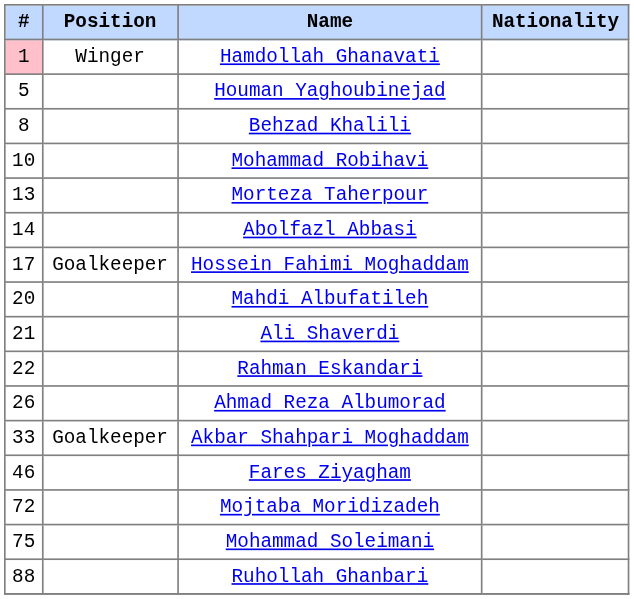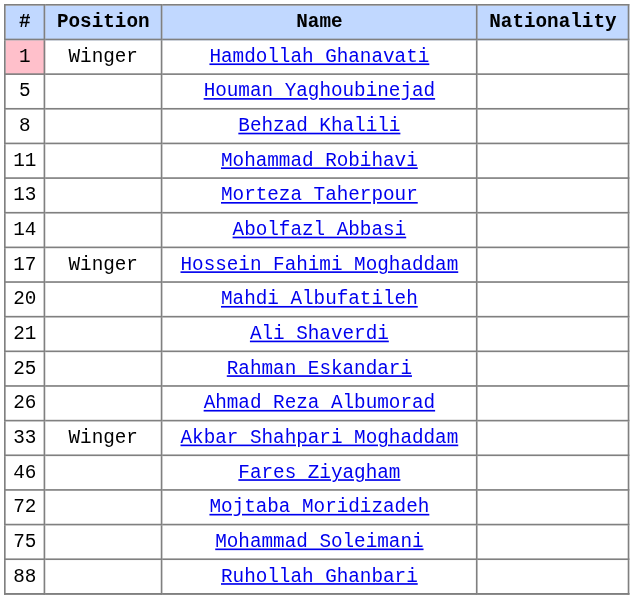 <table border=1 style="border-collapse:collapse; font-size:90%;" cellpadding=3 cellspacing=0 width=30%>
 <tr bgcolor=#C1D8FF>
 <th width=2%>#</th>
 <th width=5%>Position</th>
 <th width=10%>Name</th>
 <th width=5%>Nationality</th>
 </tr>
 <tr align=center>
 <td style="background: pink;">1</td>
 <td>Winger</td>
 <td><a href='#'>Hamdollah Ghanavati</a></td>
 <td></td>
 </tr>
 <tr align=center>
 <td>5</td>
 <td></td>
 <td><a href='#'>Houman Yaghoubinejad</a></td>
 <td></td>
 </tr>
 <tr align=center>
 <td>8</td>
 <td></td>
 <td><a href='#'>Behzad Khalili</a></td>
 <td></td>
 </tr>
 <tr align=center>
-<td>10</td>
+<td>11</td>
 <td></td>
 <td><a href='#'>Mohammad Robihavi</a></td>
 <td></td>
 </tr>
 <tr align=center>
 <td>13</td>
 <td></td>
 <td><a href='#'>Morteza Taherpour</a></td>
 <td></td>
 </tr>
 <tr align=center>
 <td>14</td>
 <td></td>
 <td><a href='#'>Abolfazl Abbasi</a></td>
 <td></td>
 </tr>
 <tr align=center>
 <td>17</td>
-<td>Goalkeeper</td>
+<td>Winger</td>
 <td><a href='#'>Hossein Fahimi Moghaddam</a></td>
 <td></td>
 </tr>
 <tr align=center>
 <td>20</td>
 <td></td>
 <td><a href='#'>Mahdi Albufatileh</a></td>
 <td></td>
 </tr>
 <tr align=center>
 <td>21</td>
 <td></td>
 <td><a href='#'>Ali Shaverdi</a></td>
 <td></td>
 </tr>
 <tr align=center>
-<td>22</td>
+<td>25</td>
 <td></td>
 <td><a href='#'>Rahman Eskandari</a></td>
 <td></td>
 </tr>
 <tr align=center>
 <td>26</td>
 <td></td>
 <td><a href='#'>Ahmad Reza Albumorad</a></td>
 <td></td>
 </tr>
 <tr align=center>
 <td>33</td>
-<td>Goalkeeper</td>
+<td>Winger</td>
 <td><a href='#'>Akbar Shahpari Moghaddam</a></td>
 <td></td>
 </tr>
 <tr align=center>
 <td>46</td>
 <td></td>
 <td><a href='#'>Fares Ziyagham</a></td>
 <td></td>
 </tr>
 <tr align=center>
 <td>72</td>
 <td></td>
 <td><a href='#'>Mojtaba Moridizadeh</a></td>
 <td></td>
 </tr>
 <tr align=center>
 <td>75</td>
 <td></td>
 <td><a href='#'>Mohammad Soleimani</a></td>
 <td></td>
 </tr>
 <tr align=center>
 <td>88</td>
 <td></td>
 <td><a href='#'>Ruhollah Ghanbari</a></td>
 <td></td>
 </tr>
 <tr align=center>
 </tr>
 </table>
